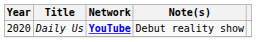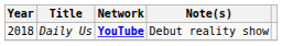 <table class="wikitable">
 <tr>
 <th>Year</th>
 <th>Title</th>
 <th>Network</th>
 <th>Note(s)</th>
 <th></th>
 </tr>
 <tr>
-<td>2020</td>
+<td>2018</td>
 <td><em>Daily Us</em></td>
 <td><strong><a href='#'>YouTube</a></strong></td>
 <td>Debut reality show</td>
 <td></td>
 </tr>
 <tr>
 </tr>
 </table>
